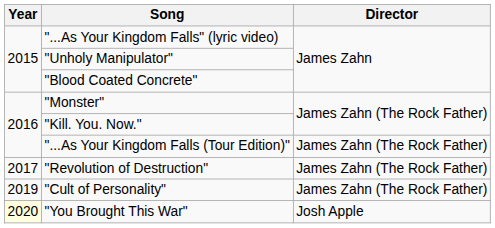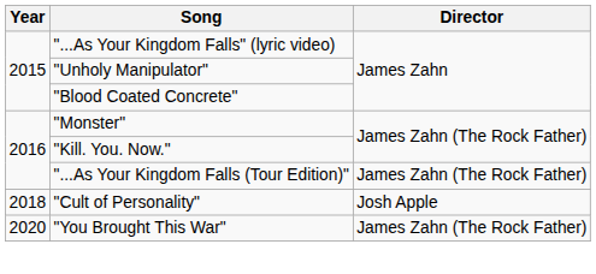 <table class="wikitable">
 <tr>
 <th>Year</th>
 <th>Song</th>
 <th>Director</th>
 </tr>
 <tr>
 <td rowspan="3">2015</td>
 <td>"...As Your Kingdom Falls" (lyric video)</td>
 <td rowspan="3">James Zahn</td>
 </tr>
 <tr>
 <td>"Unholy Manipulator"</td>
 </tr>
 <tr>
 <td>"Blood Coated Concrete"</td>
 </tr>
 <tr>
 <td rowspan="3">2016</td>
 <td>"Monster"</td>
 <td rowspan="2">James Zahn (The Rock Father)</td>
 </tr>
 <tr>
 <td>"Kill. You. Now."</td>
 </tr>
 <tr>
 <td>"...As Your Kingdom Falls (Tour Edition)"</td>
 <td>James Zahn (The Rock Father)</td>
 </tr>
 <tr>
-<td>2017</td>
-<td>"Revolution of Destruction"</td>
+<td>2018</td>
+<td>"Cult of Personality"</td>
+<td>Josh Apple</td>
+</tr>
+<tr>
+<td>2020</td>
+<td>"You Brought This War"</td>
 <td>James Zahn (The Rock Father)</td>
 </tr>
-<tr>
-<td>2019</td>
-<td>"Cult of Personality"</td>
-<td>James Zahn (The Rock Father)</td>
-</tr>
-<tr>
-<td style="background: lightyellow;">2020</td>
-<td>"You Brought This War"</td>
-<td>Josh Apple</td>
-</tr>
 </table>
